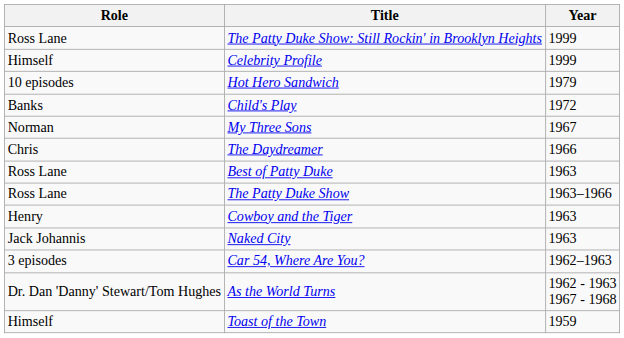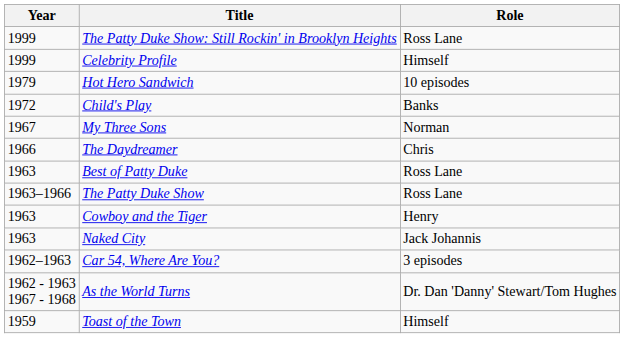 <table class="wikitable" border="1">
 <tr>
+<th>Year</th>
+<th>Title</th>
 <th>Role</th>
-<th>Title</th>
-<th>Year</th>
 </tr>
 <tr>
+<td>1999</td>
+<td><em><a href='#'>The Patty Duke Show: Still Rockin' in Brooklyn Heights</a></em></td>
 <td>Ross Lane</td>
-<td><em><a href='#'>The Patty Duke Show: Still Rockin' in Brooklyn Heights</a></em></td>
-<td>1999</td>
 </tr>
 <tr>
+<td>1999</td>
+<td><em><a href='#'>Celebrity Profile</a></em></td>
 <td>Himself</td>
-<td><em><a href='#'>Celebrity Profile</a></em></td>
-<td>1999</td>
 </tr>
 <tr>
+<td>1979</td>
+<td><em><a href='#'>Hot Hero Sandwich</a></em></td>
 <td>10 episodes</td>
-<td><em><a href='#'>Hot Hero Sandwich</a></em></td>
-<td>1979</td>
 </tr>
 <tr>
+<td>1972</td>
+<td><em><a href='#'>Child's Play</a></em></td>
 <td>Banks</td>
-<td><em><a href='#'>Child's Play</a></em></td>
-<td>1972</td>
 </tr>
 <tr>
+<td>1967</td>
+<td><em><a href='#'>My Three Sons</a></em></td>
 <td>Norman</td>
-<td><em><a href='#'>My Three Sons</a></em></td>
-<td>1967</td>
 </tr>
 <tr>
+<td>1966</td>
+<td><em><a href='#'>The Daydreamer</a></em></td>
 <td>Chris</td>
-<td><em><a href='#'>The Daydreamer</a></em></td>
-<td>1966</td>
 </tr>
 <tr>
+<td>1963</td>
+<td><em><a href='#'>Best of Patty Duke</a></em></td>
 <td>Ross Lane</td>
-<td><em><a href='#'>Best of Patty Duke</a></em></td>
-<td>1963</td>
 </tr>
 <tr>
+<td>1963–1966</td>
+<td><em><a href='#'>The Patty Duke Show</a></em></td>
 <td>Ross Lane</td>
-<td><em><a href='#'>The Patty Duke Show</a></em></td>
-<td>1963–1966</td>
 </tr>
 <tr>
+<td>1963</td>
+<td><em><a href='#'>Cowboy and the Tiger</a></em></td>
 <td>Henry</td>
-<td><em><a href='#'>Cowboy and the Tiger</a></em></td>
-<td>1963</td>
 </tr>
 <tr>
+<td>1963</td>
+<td><em><a href='#'>Naked City</a></em></td>
 <td>Jack Johannis</td>
-<td><em><a href='#'>Naked City</a></em></td>
-<td>1963</td>
 </tr>
 <tr>
+<td>1962–1963</td>
+<td><em><a href='#'>Car 54, Where Are You?</a></em></td>
 <td>3 episodes</td>
-<td><em><a href='#'>Car 54, Where Are You?</a></em></td>
-<td>1962–1963</td>
 </tr>
 <tr>
+<td>1962 - 1963 <br> 1967 - 1968</td>
+<td><em><a href='#'>As the World Turns</a></em></td>
 <td>Dr. Dan 'Danny' Stewart/Tom Hughes</td>
-<td><em><a href='#'>As the World Turns</a></em></td>
-<td>1962 - 1963 <br> 1967 - 1968</td>
 </tr>
 <tr>
+<td>1959</td>
+<td><em><a href='#'>Toast of the Town</a></em></td>
 <td>Himself</td>
-<td><em><a href='#'>Toast of the Town</a></em></td>
-<td>1959</td>
 </tr>
 </table>
